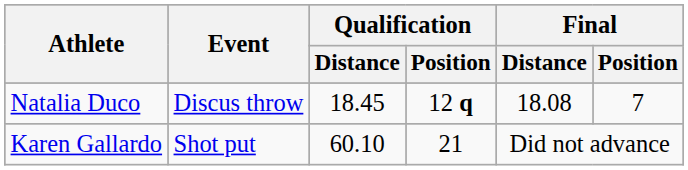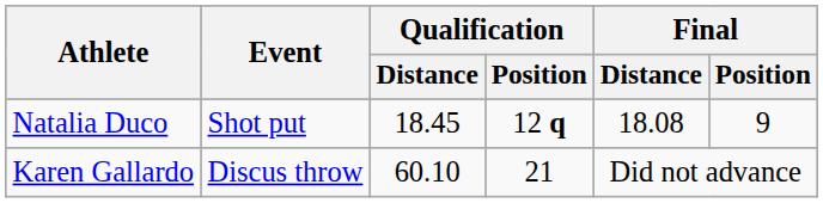 <table class=wikitable style="font-size:90%">
 <tr>
 <th rowspan="2">Athlete</th>
 <th rowspan="2">Event</th>
 <th colspan="2">Qualification</th>
 <th colspan="2">Final</th>
 </tr>
 <tr style="font-size: 95%">
 <th>Distance</th>
 <th>Position</th>
 <th>Distance</th>
 <th>Position</th>
 </tr>
 <tr align=center>
 <td align=left><a href='#'>Natalia Duco</a></td>
-<td align=left><a href='#'>Discus throw</a></td>
+<td align=left><a href='#'>Shot put</a></td>
 <td>18.45</td>
 <td>12 <strong>q</strong></td>
 <td>18.08</td>
-<td>7</td>
+<td>9</td>
 </tr>
 <tr align=center>
 <td align=left><a href='#'>Karen Gallardo</a></td>
-<td align=left><a href='#'>Shot put</a></td>
+<td align=left><a href='#'>Discus throw</a></td>
 <td>60.10</td>
 <td>21</td>
 <td colspan=2>Did not advance</td>
 </tr>
 </table>
